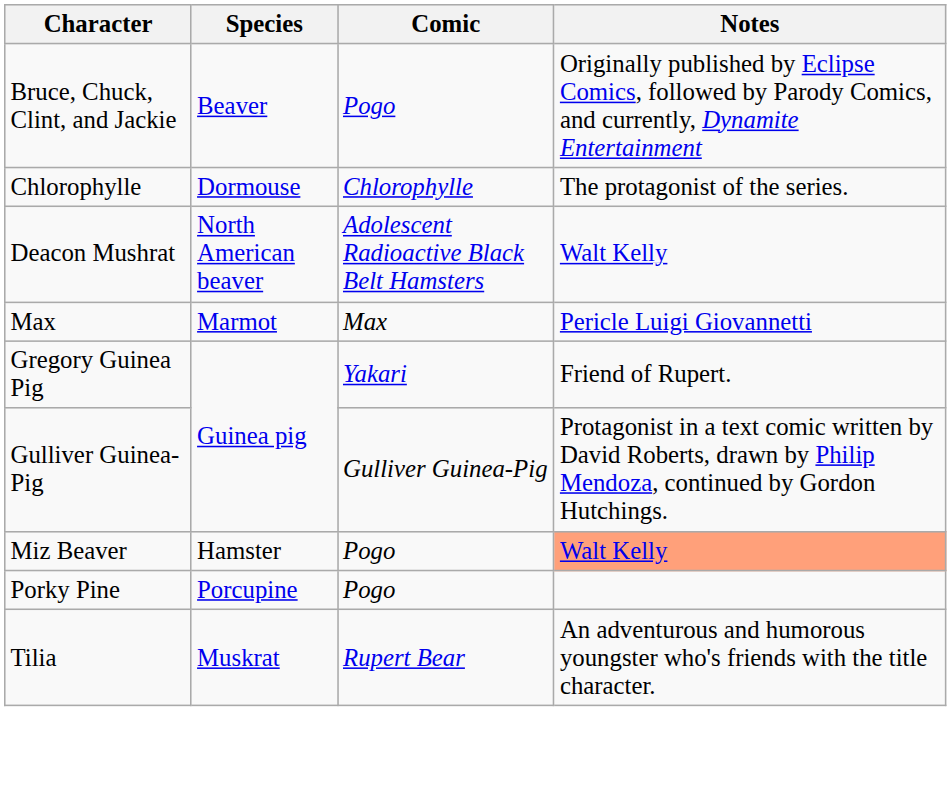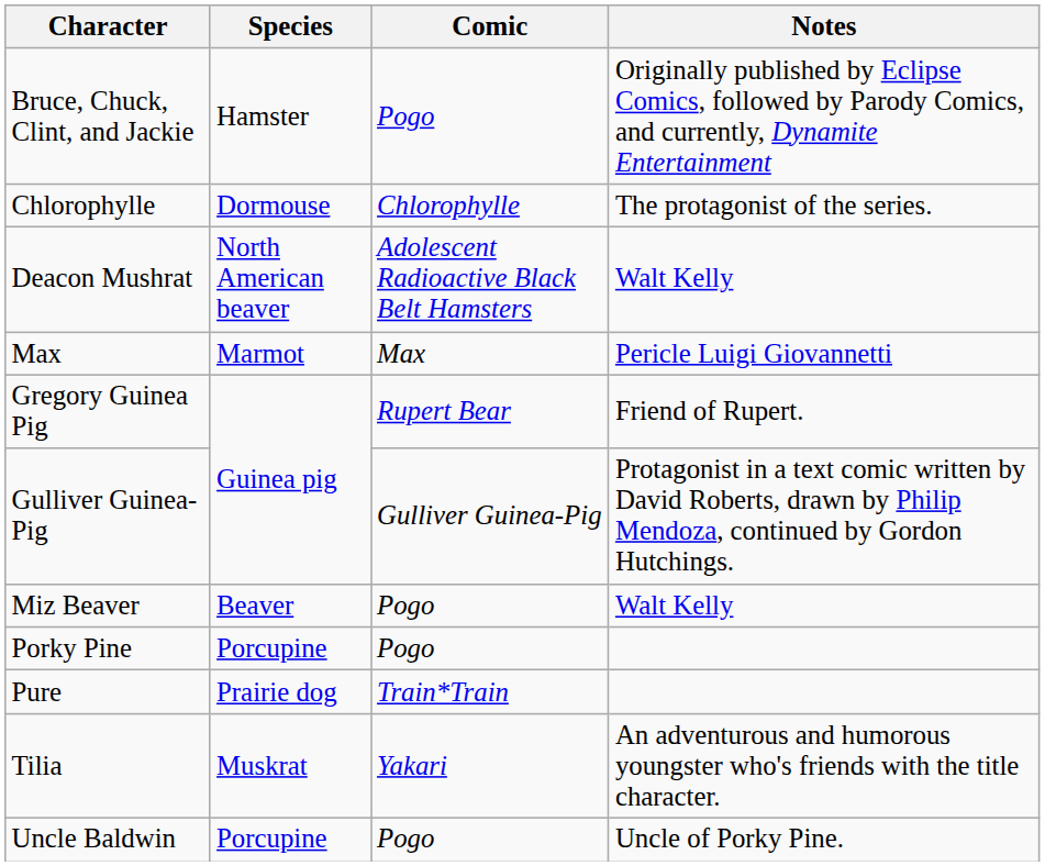 <table class="wikitable sortable">
 <tr>
 <th>Character</th>
 <th>Species</th>
 <th>Comic</th>
 <th>Notes</th>
 </tr>
 <tr>
 <td>Bruce, Chuck, Clint, and Jackie</td>
-<td><a href='#'>Beaver</a></td>
+<td>Hamster</td>
 <td><em><a href='#'>Pogo</a></em></td>
 <td>Originally published by <a href='#'>Eclipse Comics</a>, followed by Parody Comics, and currently, <em><a href='#'>Dynamite Entertainment</a></em></td>
 </tr>
 <tr>
 <td>Chlorophylle</td>
 <td><a href='#'>Dormouse</a></td>
 <td><em><a href='#'>Chlorophylle</a></em></td>
 <td>The protagonist of the series.</td>
 </tr>
 <tr>
 <td>Deacon Mushrat</td>
 <td><a href='#'>North American beaver</a></td>
 <td><em><a href='#'>Adolescent Radioactive Black Belt Hamsters</a></em></td>
 <td><a href='#'>Walt Kelly</a></td>
 </tr>
 <tr>
 <td>Max</td>
 <td><a href='#'>Marmot</a></td>
 <td><em>Max</em></td>
 <td><a href='#'>Pericle Luigi Giovannetti</a></td>
 </tr>
 <tr>
 <td>Gregory Guinea Pig</td>
 <td rowspan="2"><a href='#'>Guinea pig</a></td>
-<td><em><a href='#'>Yakari</a></em></td>
+<td><em><a href='#'>Rupert Bear</a></em></td>
 <td>Friend of Rupert.</td>
 </tr>
 <tr>
 <td>Gulliver Guinea-Pig</td>
 <td><em>Gulliver Guinea-Pig</em></td>
 <td>Protagonist in a text comic written by David Roberts, drawn by <a href='#'>Philip Mendoza</a>, continued by Gordon Hutchings.</td>
 </tr>
 <tr>
 <td>Miz Beaver</td>
-<td>Hamster</td>
+<td><a href='#'>Beaver</a></td>
 <td><em>Pogo</em></td>
-<td style="background: lightsalmon;"><a href='#'>Walt Kelly</a></td>
+<td><a href='#'>Walt Kelly</a></td>
 </tr>
 <tr>
 <td>Porky Pine</td>
 <td><a href='#'>Porcupine</a></td>
 <td><em>Pogo</em></td>
 <td></td>
 </tr>
 <tr>
+<td>Pure</td>
+<td><a href='#'>Prairie dog</a></td>
+<td><em><a href='#'>Train*Train</a></em></td>
+<td></td>
+</tr>
+<tr>
 <td>Tilia</td>
 <td><a href='#'>Muskrat</a></td>
-<td><em><a href='#'>Rupert Bear</a></em></td>
+<td><em><a href='#'>Yakari</a></em></td>
 <td>An adventurous and humorous youngster who's friends with the title character.</td>
 </tr>
+<tr>
+<td>Uncle Baldwin</td>
+<td><a href='#'>Porcupine</a></td>
+<td><em>Pogo</em></td>
+<td>Uncle of Porky Pine.</td>
+</tr>
 </table>
